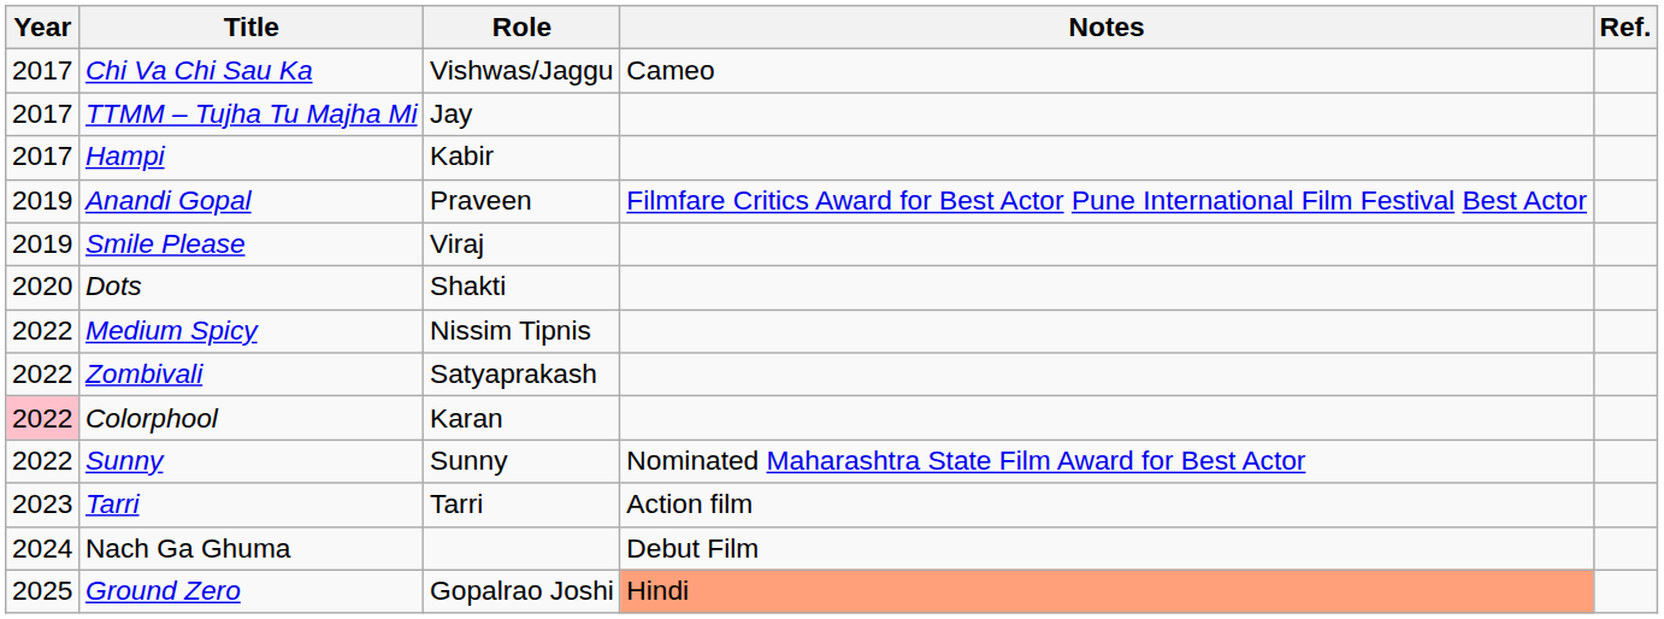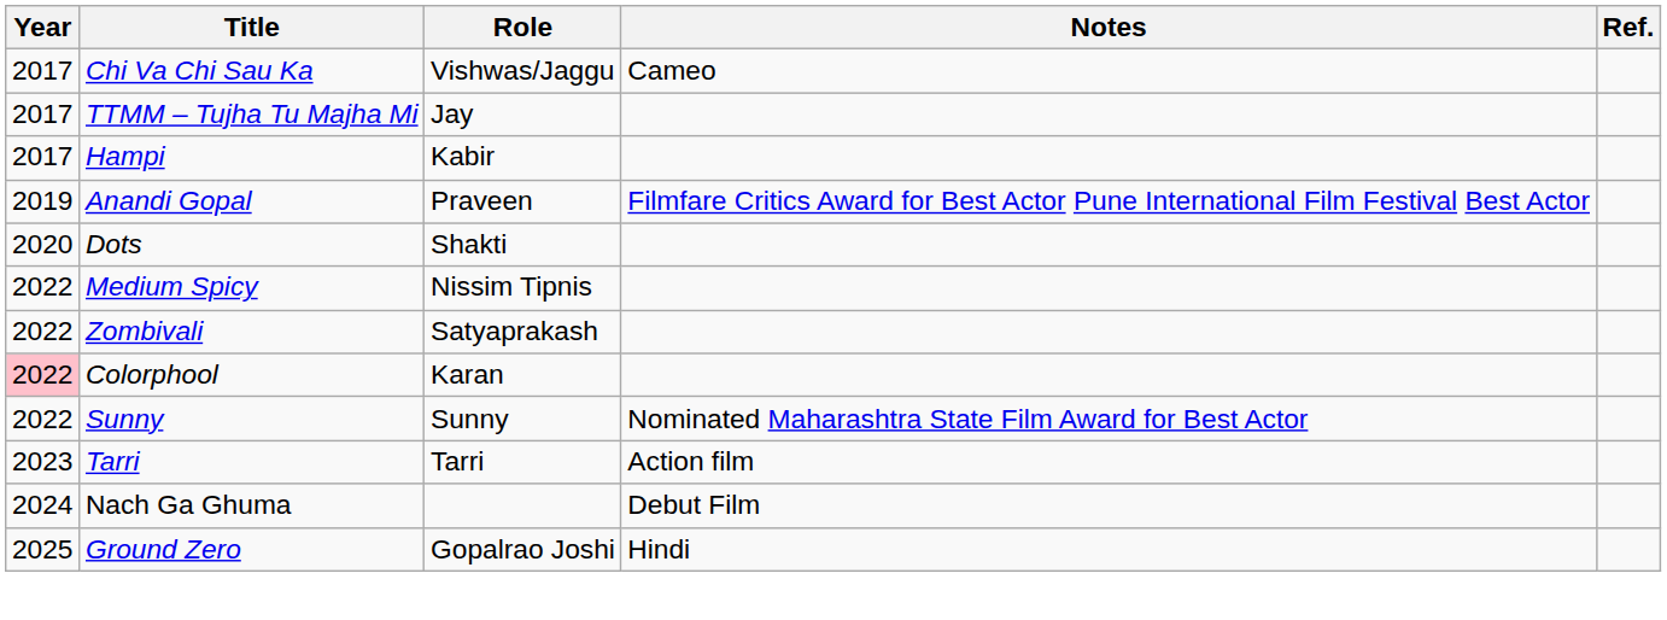 <table class="wikitable sortable">
 <tr>
 <th>Year</th>
 <th>Title</th>
 <th>Role</th>
 <th>Notes</th>
 <th>Ref.</th>
 </tr>
 <tr>
 <td>2017</td>
 <td><em><a href='#'>Chi Va Chi Sau Ka</a></em></td>
 <td>Vishwas/Jaggu</td>
 <td>Cameo</td>
 <td></td>
 </tr>
 <tr>
 <td>2017</td>
 <td><em><a href='#'>TTMM – Tujha Tu Majha Mi</a></em></td>
 <td>Jay</td>
 <td></td>
 <td></td>
 </tr>
 <tr>
 <td>2017</td>
 <td><em><a href='#'>Hampi</a></em></td>
 <td>Kabir</td>
 <td></td>
 <td></td>
 </tr>
 <tr>
 <td>2019</td>
 <td><em><a href='#'>Anandi Gopal</a></em></td>
 <td>Praveen</td>
 <td><a href='#'>Filmfare Critics Award for Best Actor</a> <a href='#'>Pune International Film Festival</a> <a href='#'>Best Actor</a></td>
-<td></td>
-</tr>
-<tr>
-<td>2019</td>
-<td><em><a href='#'>Smile Please</a></em></td>
-<td>Viraj</td>
-<td></td>
 <td></td>
 </tr>
 <tr>
 <td>2020</td>
 <td><em>Dots</em></td>
 <td>Shakti</td>
 <td></td>
 <td></td>
 </tr>
 <tr>
 <td>2022</td>
 <td><em><a href='#'>Medium Spicy</a></em></td>
 <td>Nissim Tipnis</td>
 <td></td>
 <td></td>
 </tr>
 <tr>
 <td>2022</td>
 <td><em><a href='#'>Zombivali</a></em></td>
 <td>Satyaprakash</td>
 <td></td>
 <td></td>
 </tr>
 <tr>
 <td style="background: pink;">2022</td>
 <td><em>Colorphool</em></td>
 <td>Karan</td>
 <td></td>
 <td></td>
 </tr>
 <tr>
 <td>2022</td>
 <td><em><a href='#'>Sunny</a></em></td>
 <td>Sunny</td>
 <td>Nominated <a href='#'>Maharashtra State Film Award for Best Actor</a></td>
 <td></td>
 </tr>
 <tr>
 <td>2023</td>
 <td><em><a href='#'>Tarri</a></em></td>
 <td>Tarri</td>
 <td>Action film</td>
 <td></td>
 </tr>
 <tr>
 <td>2024</td>
 <td>Nach Ga Ghuma</td>
 <td></td>
 <td>Debut Film</td>
 <td></td>
 </tr>
 <tr>
 <td Rowspan="5">2025</td>
 <td><em><a href='#'>Ground Zero</a></em></td>
 <td>Gopalrao Joshi</td>
-<td style="background: lightsalmon;">Hindi</td>
+<td>Hindi</td>
 <td></td>
 </tr>
 </table>
